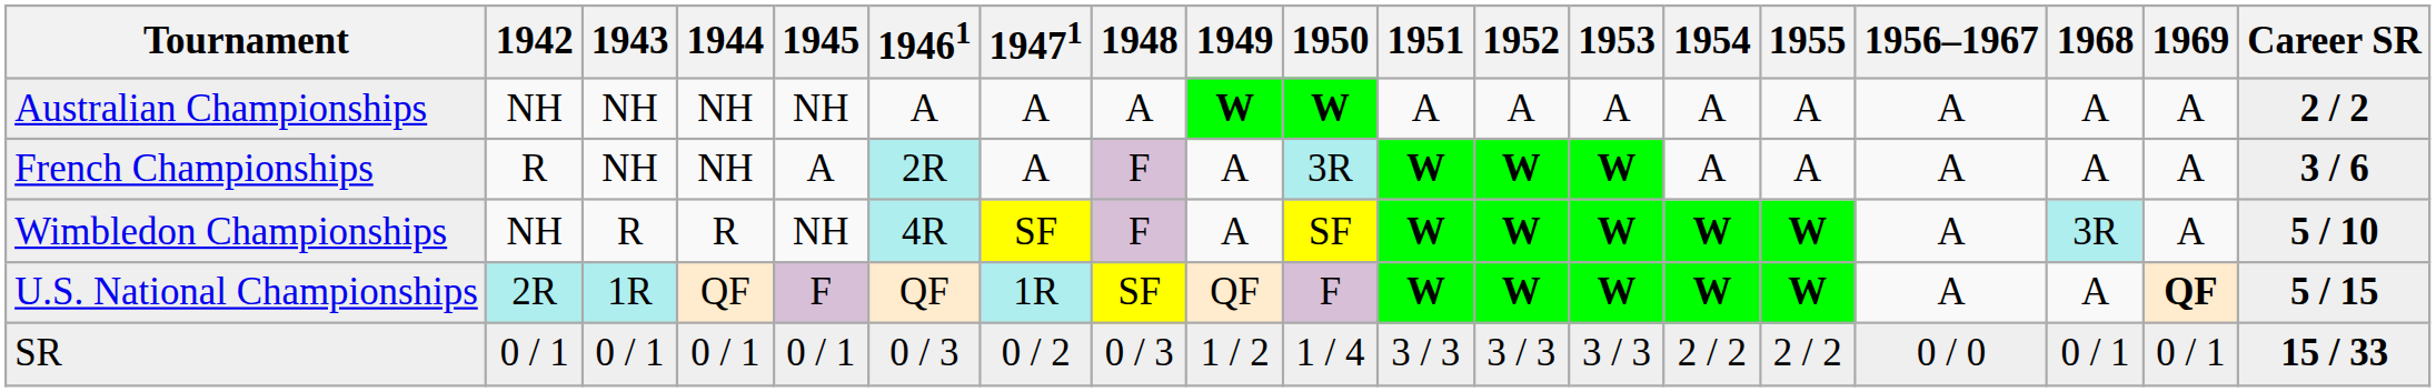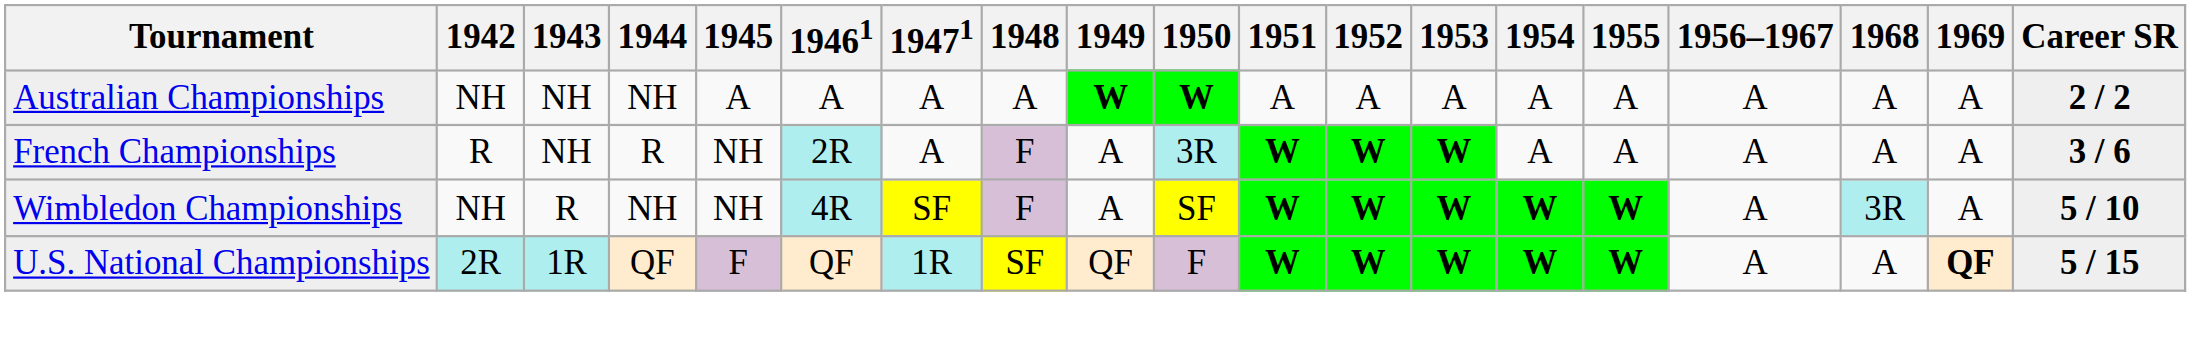 <table class="wikitable">
 <tr>
 <th>Tournament</th>
 <th>1942</th>
 <th>1943</th>
 <th>1944</th>
 <th>1945</th>
 <th>1946<sup>1</sup></th>
 <th>1947<sup>1</sup></th>
 <th>1948</th>
 <th>1949</th>
 <th>1950</th>
 <th>1951</th>
 <th>1952</th>
 <th>1953</th>
 <th>1954</th>
 <th>1955</th>
 <th>1956–1967</th>
 <th>1968</th>
 <th>1969</th>
 <th>Career SR</th>
 </tr>
 <tr>
 <td style="background:#EFEFEF;"><a href='#'>Australian Championships</a></td>
 <td align="center">NH</td>
 <td align="center">NH</td>
 <td align="center">NH</td>
-<td align="center">NH</td>
+<td align="center">A</td>
 <td align="center">A</td>
 <td align="center">A</td>
 <td align="center">A</td>
 <td align="center" style="background:#00ff00;"><strong>W</strong></td>
 <td align="center" style="background:#00ff00;"><strong>W</strong></td>
 <td align="center">A</td>
 <td align="center">A</td>
 <td align="center">A</td>
 <td align="center">A</td>
 <td align="center">A</td>
 <td align="center">A</td>
 <td align="center">A</td>
 <td align="center">A</td>
 <td align="center" style="background:#EFEFEF;"><strong>2 / 2</strong></td>
 </tr>
 <tr>
 <td style="background:#EFEFEF;"><a href='#'>French Championships</a></td>
 <td align="center">R</td>
 <td align="center">NH</td>
+<td align="center">R</td>
 <td align="center">NH</td>
-<td align="center">A</td>
 <td align="center" style="background:#afeeee;">2R</td>
 <td align="center">A</td>
 <td align="center" style="background:#D8BFD8;">F</td>
 <td align="center">A</td>
 <td align="center" style="background:#afeeee;">3R</td>
 <td align="center" style="background:#00ff00;"><strong>W</strong></td>
 <td align="center" style="background:#00ff00;"><strong>W</strong></td>
 <td align="center" style="background:#00ff00;"><strong>W</strong></td>
 <td align="center">A</td>
 <td align="center">A</td>
 <td align="center">A</td>
 <td align="center">A</td>
 <td align="center">A</td>
 <td align="center" style="background:#EFEFEF;"><strong>3 / 6</strong></td>
 </tr>
 <tr>
 <td style="background:#EFEFEF;"><a href='#'>Wimbledon Championships</a></td>
 <td align="center">NH</td>
 <td align="center">R</td>
-<td align="center">R</td>
+<td align="center">NH</td>
 <td align="center">NH</td>
 <td align="center" style="background:#afeeee;">4R</td>
 <td align="center" style="background:yellow;">SF</td>
 <td align="center" style="background:#D8BFD8;">F</td>
 <td align="center">A</td>
 <td align="center" style="background:yellow;">SF</td>
 <td align="center" style="background:#00ff00;"><strong>W</strong></td>
 <td align="center" style="background:#00ff00;"><strong>W</strong></td>
 <td align="center" style="background:#00ff00;"><strong>W</strong></td>
 <td align="center" style="background:#00ff00;"><strong>W</strong></td>
 <td align="center" style="background:#00ff00;"><strong>W</strong></td>
 <td align="center">A</td>
 <td align="center" style="background:#afeeee;">3R</td>
 <td align="center">A</td>
 <td align="center" style="background:#EFEFEF;"><strong>5 / 10</strong></td>
 </tr>
 <tr>
 <td style="background:#EFEFEF;"><a href='#'>U.S. National Championships</a></td>
 <td align="center" style="background:#afeeee;">2R</td>
 <td align="center" style="background:#afeeee;">1R</td>
 <td align="center" style="background:#ffebcd;">QF</td>
 <td align="center" style="background:#D8BFD8;">F</td>
 <td align="center" style="background:#ffebcd;">QF</td>
 <td align="center" style="background:#afeeee;">1R</td>
 <td align="center" style="background:yellow;">SF</td>
 <td align="center" style="background:#ffebcd;">QF</td>
 <td align="center" style="background:#D8BFD8;">F</td>
 <td align="center" style="background:#00ff00;"><strong>W</strong></td>
 <td align="center" style="background:#00ff00;"><strong>W</strong></td>
 <td align="center" style="background:#00ff00;"><strong>W</strong></td>
 <td align="center" style="background:#00ff00;"><strong>W</strong></td>
 <td align="center" style="background:#00ff00;"><strong>W</strong></td>
 <td align="center">A</td>
 <td align="center">A</td>
 <td align="center" style="background:#ffebcd;"><strong>QF</strong></td>
 <td align="center" style="background:#EFEFEF;"><strong>5 / 15</strong></td>
 </tr>
-<tr>
-<td style="background:#EFEFEF;">SR</td>
-<td align="center" style="background:#EFEFEF;">0 / 1</td>
-<td align="center" style="background:#EFEFEF;">0 / 1</td>
-<td align="center" style="background:#EFEFEF;">0 / 1</td>
-<td align="center" style="background:#EFEFEF;">0 / 1</td>
-<td align="center" style="background:#EFEFEF;">0 / 3</td>
-<td align="center" style="background:#EFEFEF;">0 / 2</td>
-<td align="center" style="background:#EFEFEF;">0 / 3</td>
-<td align="center" style="background:#EFEFEF;">1 / 2</td>
-<td align="center" style="background:#EFEFEF;">1 / 4</td>
-<td align="center" style="background:#EFEFEF;">3 / 3</td>
-<td align="center" style="background:#EFEFEF;">3 / 3</td>
-<td align="center" style="background:#EFEFEF;">3 / 3</td>
-<td align="center" style="background:#EFEFEF;">2 / 2</td>
-<td align="center" style="background:#EFEFEF;">2 / 2</td>
-<td align="center" style="background:#EFEFEF;">0 / 0</td>
-<td align="center" style="background:#EFEFEF;">0 / 1</td>
-<td align="center" style="background:#EFEFEF;">0 / 1</td>
-<td align="center" style="background:#EFEFEF;"><strong>15 / 33</strong></td>
-</tr>
 </table>
